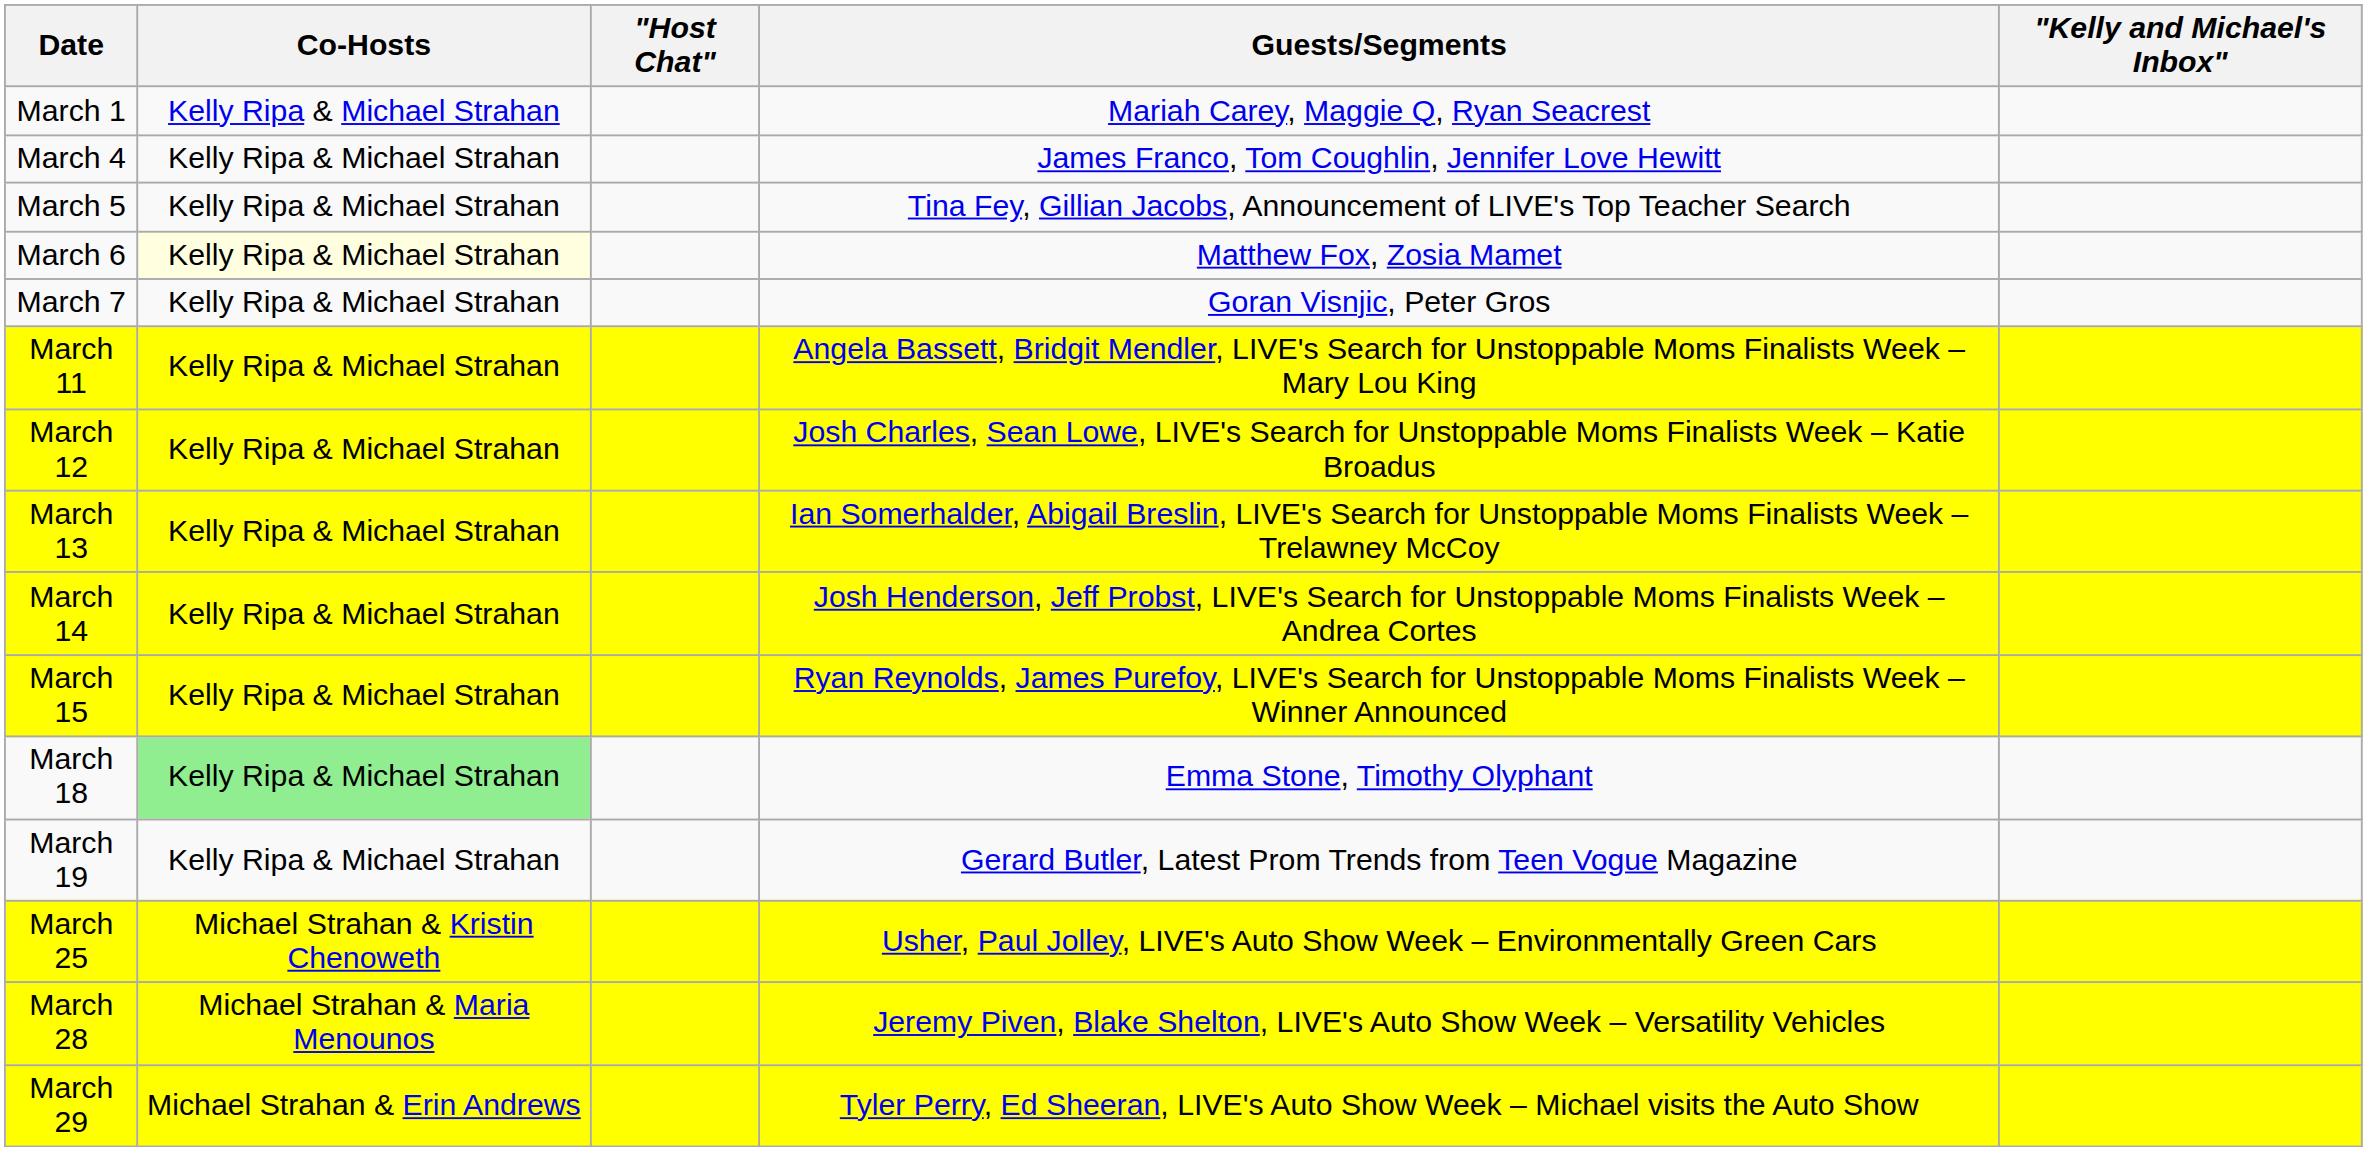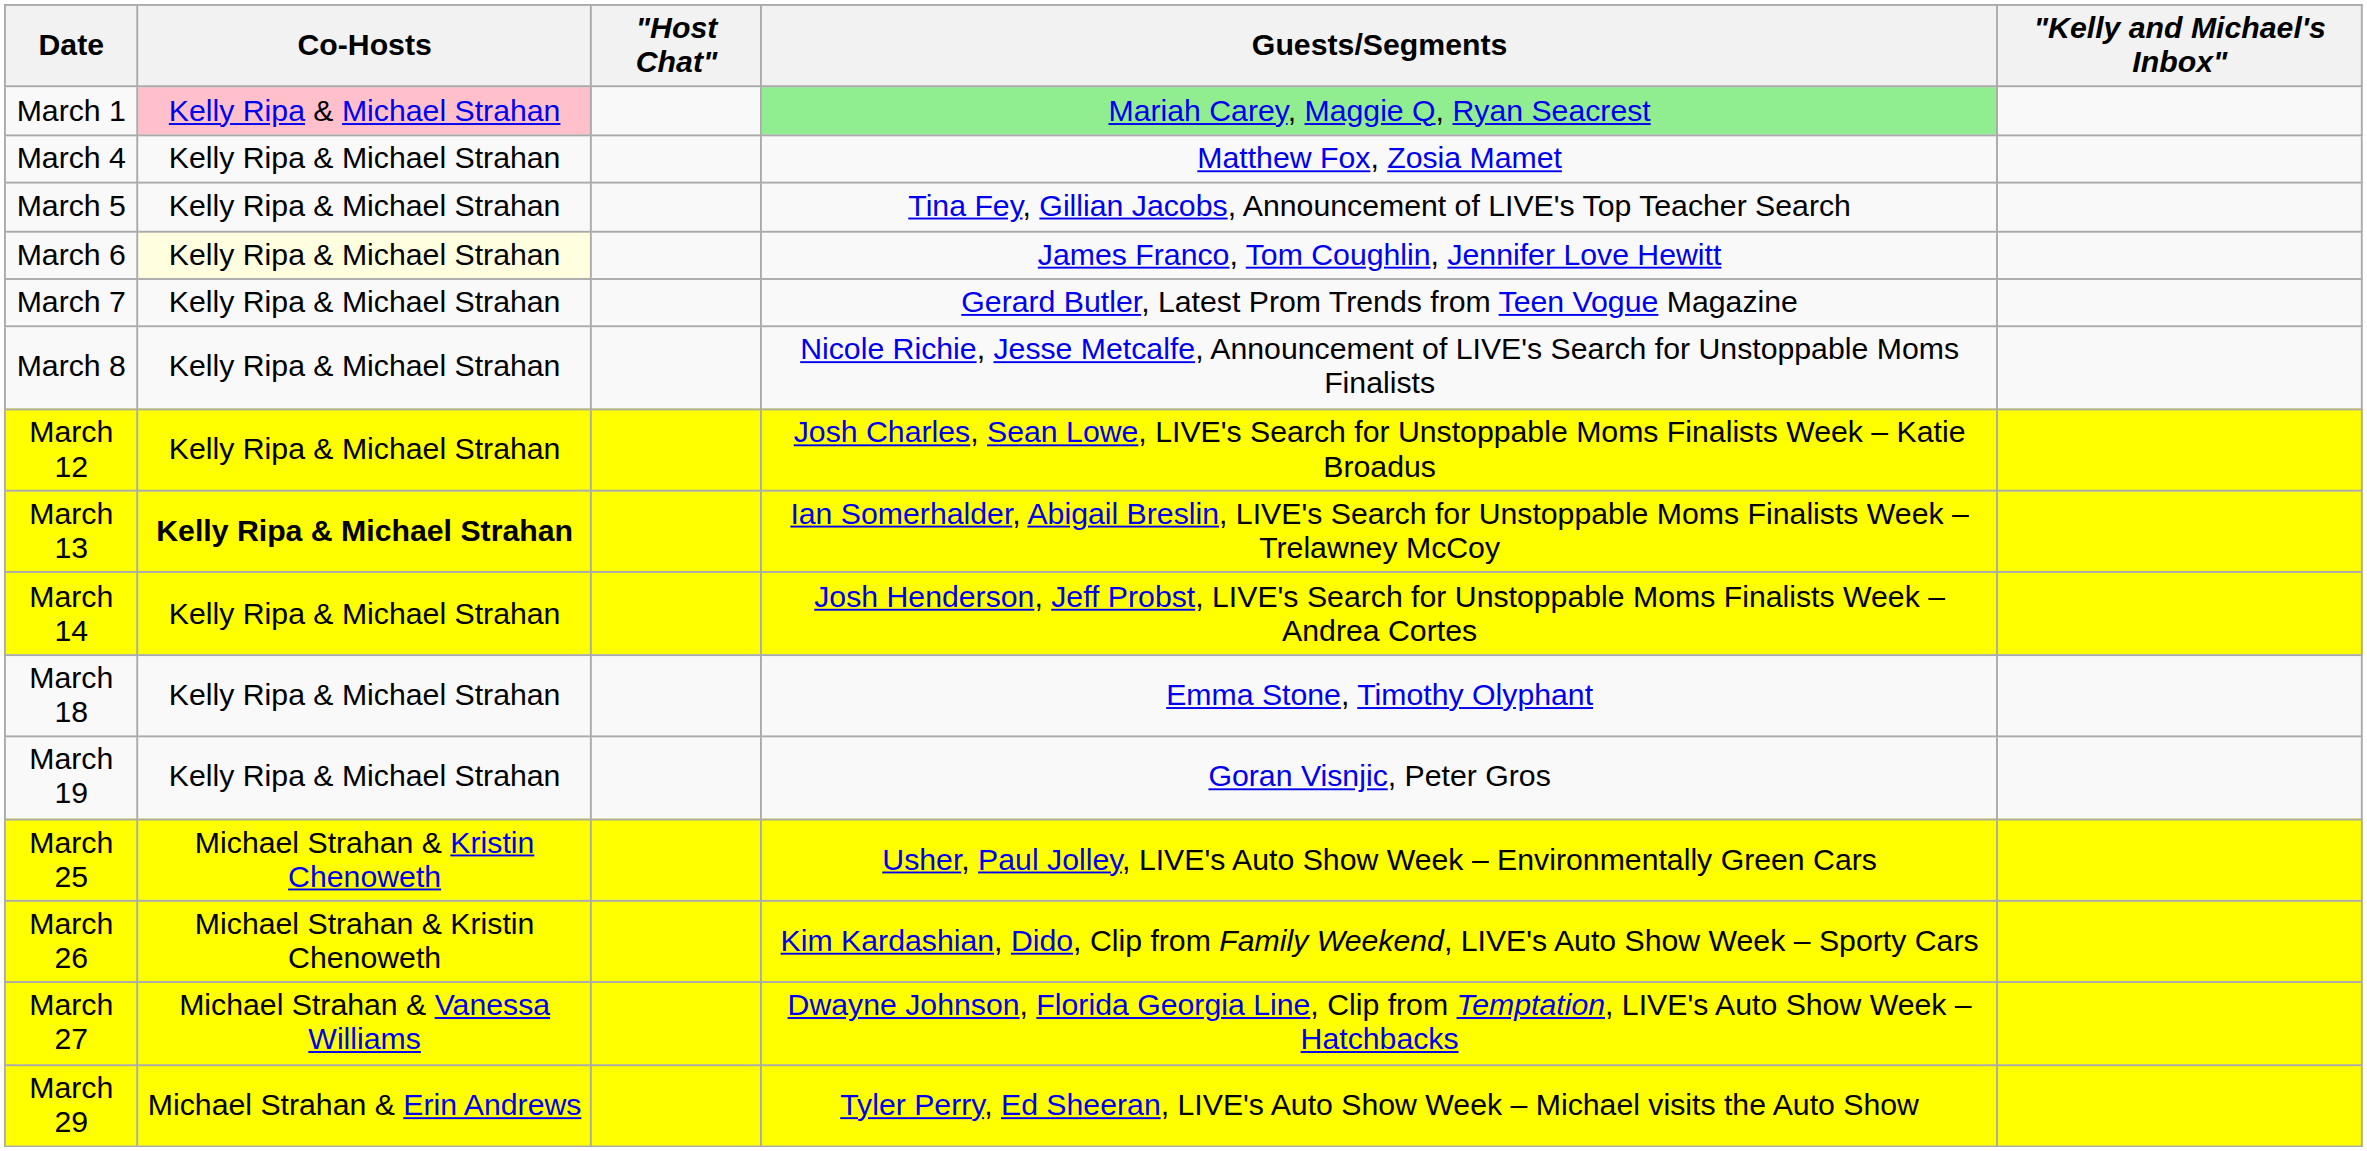 <table class="wikitable sortable" style="text-align:center;">
 <tr>
 <th>Date</th>
 <th>Co-Hosts</th>
 <th><em>"Host Chat"</em></th>
 <th>Guests/Segments</th>
 <th><em>"Kelly and Michael's Inbox"</em></th>
 </tr>
 <tr>
 <td>March 1</td>
-<td><a href='#'>Kelly Ripa</a> & <a href='#'>Michael Strahan</a></td>
+<td style="background: pink;"><a href='#'>Kelly Ripa</a> & <a href='#'>Michael Strahan</a></td>
 <td></td>
-<td><a href='#'>Mariah Carey</a>, <a href='#'>Maggie Q</a>, <a href='#'>Ryan Seacrest</a></td>
+<td style="background: lightgreen;"><a href='#'>Mariah Carey</a>, <a href='#'>Maggie Q</a>, <a href='#'>Ryan Seacrest</a></td>
 <td></td>
 </tr>
 <tr>
 <td>March 4</td>
 <td>Kelly Ripa & Michael Strahan</td>
 <td></td>
-<td><a href='#'>James Franco</a>, <a href='#'>Tom Coughlin</a>, <a href='#'>Jennifer Love Hewitt</a></td>
+<td><a href='#'>Matthew Fox</a>, <a href='#'>Zosia Mamet</a></td>
 <td></td>
 </tr>
 <tr>
 <td>March 5</td>
 <td>Kelly Ripa & Michael Strahan</td>
 <td></td>
 <td><a href='#'>Tina Fey</a>, <a href='#'>Gillian Jacobs</a>, Announcement of LIVE's Top Teacher Search</td>
 <td></td>
 </tr>
 <tr>
 <td>March 6</td>
 <td style="background: lightyellow;">Kelly Ripa & Michael Strahan</td>
 <td></td>
-<td><a href='#'>Matthew Fox</a>, <a href='#'>Zosia Mamet</a></td>
+<td><a href='#'>James Franco</a>, <a href='#'>Tom Coughlin</a>, <a href='#'>Jennifer Love Hewitt</a></td>
 <td></td>
 </tr>
 <tr>
 <td>March 7</td>
 <td>Kelly Ripa & Michael Strahan</td>
 <td></td>
-<td><a href='#'>Goran Visnjic</a>, Peter Gros</td>
+<td><a href='#'>Gerard Butler</a>, Latest Prom Trends from <a href='#'>Teen Vogue</a> Magazine</td>
 <td></td>
 </tr>
-<tr style="background:yellow;">
-<td>March 11</td>
+<tr>
+<td>March 8</td>
 <td>Kelly Ripa & Michael Strahan</td>
 <td></td>
-<td><a href='#'>Angela Bassett</a>, <a href='#'>Bridgit Mendler</a>, LIVE's Search for Unstoppable Moms Finalists Week – Mary Lou King</td>
+<td><a href='#'>Nicole Richie</a>, <a href='#'>Jesse Metcalfe</a>, Announcement of LIVE's Search for Unstoppable Moms Finalists</td>
 <td></td>
 </tr>
 <tr style="background:yellow;">
 <td>March 12</td>
 <td>Kelly Ripa & Michael Strahan</td>
 <td></td>
 <td><a href='#'>Josh Charles</a>, <a href='#'>Sean Lowe</a>, LIVE's Search for Unstoppable Moms Finalists Week – Katie Broadus</td>
 <td></td>
 </tr>
 <tr style="background:yellow;">
 <td>March 13</td>
-<td>Kelly Ripa & Michael Strahan</td>
+<td><strong>Kelly Ripa & Michael Strahan</strong></td>
 <td></td>
 <td><a href='#'>Ian Somerhalder</a>, <a href='#'>Abigail Breslin</a>, LIVE's Search for Unstoppable Moms Finalists Week – Trelawney McCoy</td>
 <td></td>
 </tr>
 <tr style="background:yellow;">
 <td>March 14</td>
 <td>Kelly Ripa & Michael Strahan</td>
 <td></td>
 <td><a href='#'>Josh Henderson</a>, <a href='#'>Jeff Probst</a>, LIVE's Search for Unstoppable Moms Finalists Week – Andrea Cortes</td>
 <td></td>
 </tr>
-<tr style="background:yellow;">
-<td>March 15</td>
-<td>Kelly Ripa & Michael Strahan</td>
-<td></td>
-<td><a href='#'>Ryan Reynolds</a>, <a href='#'>James Purefoy</a>, LIVE's Search for Unstoppable Moms Finalists Week – Winner Announced</td>
-<td></td>
-</tr>
 <tr>
 <td>March 18</td>
-<td style="background: lightgreen;">Kelly Ripa & Michael Strahan</td>
+<td>Kelly Ripa & Michael Strahan</td>
 <td></td>
 <td><a href='#'>Emma Stone</a>, <a href='#'>Timothy Olyphant</a></td>
 <td></td>
 </tr>
 <tr>
 <td>March 19</td>
 <td>Kelly Ripa & Michael Strahan</td>
 <td></td>
-<td><a href='#'>Gerard Butler</a>, Latest Prom Trends from <a href='#'>Teen Vogue</a> Magazine</td>
+<td><a href='#'>Goran Visnjic</a>, Peter Gros</td>
 <td></td>
 </tr>
 <tr style="background:yellow;">
 <td>March 25</td>
 <td>Michael Strahan & <a href='#'>Kristin Chenoweth</a></td>
 <td></td>
 <td><a href='#'>Usher</a>, <a href='#'>Paul Jolley</a>, LIVE's Auto Show Week – Environmentally Green Cars</td>
 <td></td>
 </tr>
 <tr style="background:yellow;">
-<td>March 28</td>
-<td>Michael Strahan & <a href='#'>Maria Menounos</a></td>
+<td>March 26</td>
+<td>Michael Strahan & Kristin Chenoweth</td>
 <td></td>
-<td><a href='#'>Jeremy Piven</a>, <a href='#'>Blake Shelton</a>, LIVE's Auto Show Week – Versatility Vehicles</td>
+<td><a href='#'>Kim Kardashian</a>, <a href='#'>Dido</a>, Clip from <em>Family Weekend</em>, LIVE's Auto Show Week – Sporty Cars</td>
+<td></td>
+</tr>
+<tr style="background:yellow;">
+<td>March 27</td>
+<td>Michael Strahan & <a href='#'>Vanessa Williams</a></td>
+<td></td>
+<td><a href='#'>Dwayne Johnson</a>, <a href='#'>Florida Georgia Line</a>, Clip from <em><a href='#'>Temptation</a></em>, LIVE's Auto Show Week – <a href='#'>Hatchbacks</a></td>
 <td></td>
 </tr>
 <tr style="background:yellow;">
 <td>March 29</td>
 <td>Michael Strahan & <a href='#'>Erin Andrews</a></td>
 <td></td>
 <td><a href='#'>Tyler Perry</a>, <a href='#'>Ed Sheeran</a>, LIVE's Auto Show Week – Michael visits the Auto Show</td>
 <td></td>
 </tr>
 </table>
